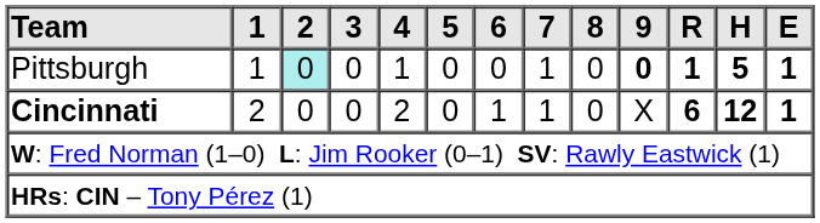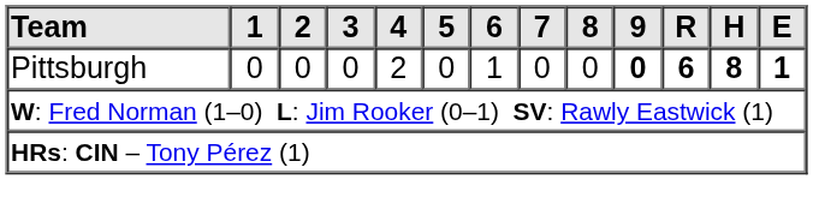 <table border=1 cellspacing=0 width=425 style="margin-left:3em;">
 <tr style="text-align:center; background-color:#e6e6e6;">
 <th align=left width=28%>Team</th>
 <th width=6%>1</th>
 <th width=6%>2</th>
 <th width=6%>3</th>
 <th width=6%>4</th>
 <th width=6%>5</th>
 <th width=6%>6</th>
 <th width=6%>7</th>
 <th width=6%>8</th>
 <th width=6%>9</th>
 <th width=6%>R</th>
 <th width=6%>H</th>
 <th width=6%>E</th>
 </tr>
 <tr style="text-align:center;">
 <td align=left>Pittsburgh</td>
-<td>1</td>
-<td style="background: paleturquoise;">0</td>
 <td>0</td>
-<td>1</td>
-<td>0</td>
-<td>0</td>
-<td>1</td>
-<td>0</td>
-<td><strong>0</strong></td>
-<td><strong>1</strong></td>
-<td><strong>5</strong></td>
-<td><strong>1</strong></td>
-</tr>
-<tr style="text-align:center;">
-<td align=left><strong>Cincinnati</strong></td>
-<td>2</td>
 <td>0</td>
 <td>0</td>
 <td>2</td>
 <td>0</td>
 <td>1</td>
-<td>1</td>
 <td>0</td>
-<td>X</td>
+<td>0</td>
+<td><strong>0</strong></td>
 <td><strong>6</strong></td>
-<td><strong>12</strong></td>
+<td><strong>8</strong></td>
 <td><strong>1</strong></td>
 </tr>
 <tr style="text-align:left;">
 <td colspan=13><small><strong>W</strong>: <a href='#'>Fred Norman</a> (1–0)  <strong>L</strong>: <a href='#'>Jim Rooker</a> (0–1)  <strong>SV</strong>: <a href='#'>Rawly Eastwick</a> (1)</small></td>
 </tr>
 <tr style="text-align:left;">
 <td colspan=13><small><strong>HRs</strong>: <strong>CIN</strong> – <a href='#'>Tony Pérez</a> (1)</small></td>
 </tr>
 </table>
